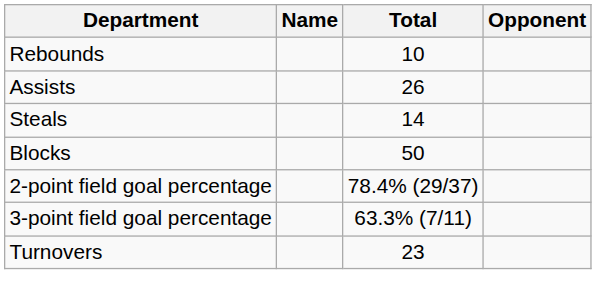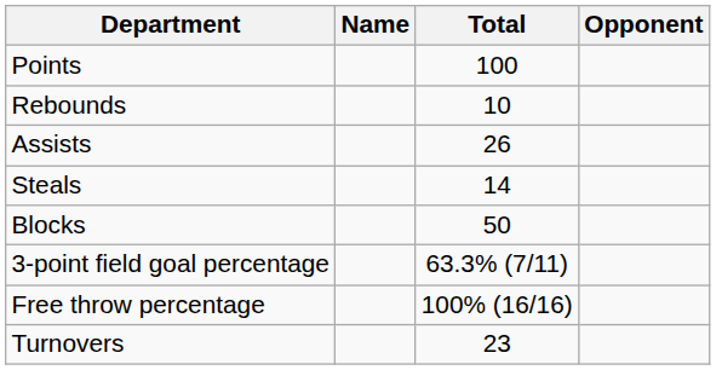 <table class=wikitable>
 <tr>
 <th>Department</th>
 <th>Name</th>
 <th>Total</th>
 <th>Opponent</th>
+</tr>
+<tr>
+<td>Points</td>
+<td></td>
+<td align=center>100</td>
+<td></td>
 </tr>
 <tr>
 <td>Rebounds</td>
 <td></td>
 <td align=center>10</td>
 <td></td>
 </tr>
 <tr>
 <td>Assists</td>
 <td></td>
 <td align=center>26</td>
 <td></td>
 </tr>
 <tr>
 <td>Steals</td>
 <td><br></td>
 <td align=center>14</td>
 <td><br></td>
 </tr>
 <tr>
 <td>Blocks</td>
 <td></td>
 <td align=center>50</td>
 <td></td>
 </tr>
 <tr>
-<td>2-point field goal percentage</td>
+<td>3-point field goal percentage</td>
 <td></td>
-<td align=center>78.4% (29/37)</td>
+<td align=center>63.3% (7/11)</td>
 <td></td>
 </tr>
 <tr>
-<td>3-point field goal percentage</td>
+<td>Free throw percentage</td>
 <td></td>
-<td align=center>63.3% (7/11)</td>
+<td align=center>100% (16/16)</td>
 <td></td>
 </tr>
 <tr>
 <td>Turnovers</td>
 <td><br></td>
 <td align=center>23</td>
 <td><br></td>
 </tr>
 </table>
